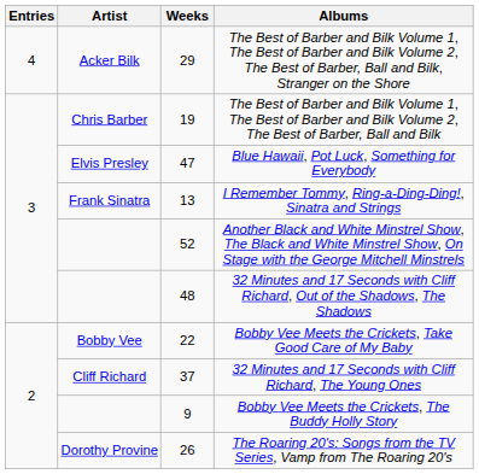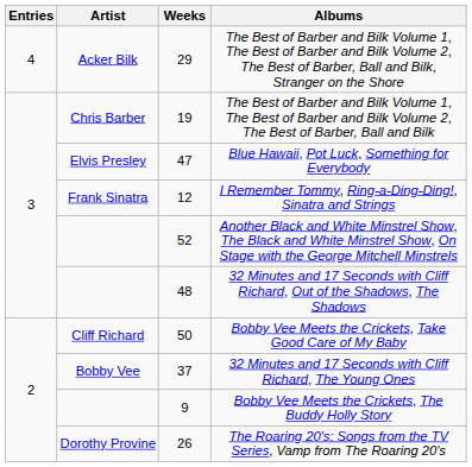 <table class="wikitable sortable" style="text-align: center;">
 <tr>
 <th scope="col" style="width:55px;" data-sort-type="number">Entries</th>
 <th scope="col" style="text-align:center;">Artist</th>
 <th scope="col" style="width:55px;" data-sort-type="number">Weeks</th>
 <th scope="col" style="width:300px;">Albums</th>
 </tr>
 <tr>
 <td rowspan="1">4</td>
 <td><a href='#'>Acker Bilk</a> </td>
 <td>29</td>
 <td><em>The Best of Barber and Bilk Volume 1</em>, <em>The Best of Barber and Bilk Volume 2</em>, <em>The Best of Barber, Ball and Bilk</em>, <em>Stranger on the Shore</em></td>
 </tr>
 <tr>
 <td rowspan="5">3</td>
 <td><a href='#'>Chris Barber</a> </td>
 <td>19</td>
 <td><em>The Best of Barber and Bilk Volume 1</em>, <em>The Best of Barber and Bilk Volume 2</em>, <em>The Best of Barber, Ball and Bilk</em></td>
 </tr>
 <tr>
 <td><a href='#'>Elvis Presley</a> </td>
 <td>47</td>
 <td><em><a href='#'>Blue Hawaii</a></em>, <em><a href='#'>Pot Luck</a></em>, <em><a href='#'>Something for Everybody</a></em></td>
 </tr>
 <tr>
 <td><a href='#'>Frank Sinatra</a> </td>
-<td>13</td>
+<td>12</td>
 <td><em><a href='#'>I Remember Tommy</a></em>, <em><a href='#'>Ring-a-Ding-Ding!</a></em>, <em><a href='#'>Sinatra and Strings</a></em></td>
 </tr>
 <tr>
 <td> </td>
 <td>52</td>
 <td><em><a href='#'>Another Black and White Minstrel Show</a></em>, <em><a href='#'>The Black and White Minstrel Show</a></em>, <em><a href='#'>On Stage with the George Mitchell Minstrels</a></em></td>
 </tr>
 <tr>
 <td> </td>
 <td>48</td>
 <td><em><a href='#'>32 Minutes and 17 Seconds with Cliff Richard</a></em>, <em><a href='#'>Out of the Shadows</a></em>, <em><a href='#'>The Shadows</a></em></td>
 </tr>
 <tr>
 <td rowspan="4">2</td>
-<td><a href='#'>Bobby Vee</a> </td>
-<td>22</td>
+<td><a href='#'>Cliff Richard</a> </td>
+<td>50</td>
 <td><em><a href='#'>Bobby Vee Meets the Crickets</a></em>, <em><a href='#'>Take Good Care of My Baby</a></em></td>
 </tr>
 <tr>
-<td><a href='#'>Cliff Richard</a> </td>
+<td><a href='#'>Bobby Vee</a> </td>
 <td>37</td>
 <td><em><a href='#'>32 Minutes and 17 Seconds with Cliff Richard</a></em>, <em><a href='#'>The Young Ones</a></em></td>
 </tr>
 <tr>
 <td> </td>
 <td>9</td>
 <td><em><a href='#'>Bobby Vee Meets the Crickets</a></em>, <em><a href='#'>The Buddy Holly Story</a></em></td>
 </tr>
 <tr>
 <td><a href='#'>Dorothy Provine</a> </td>
 <td>26</td>
 <td><em><a href='#'>The Roaring 20's: Songs from the TV Series</a></em>, <em>Vamp from The Roaring 20's</em></td>
 </tr>
 </table>
